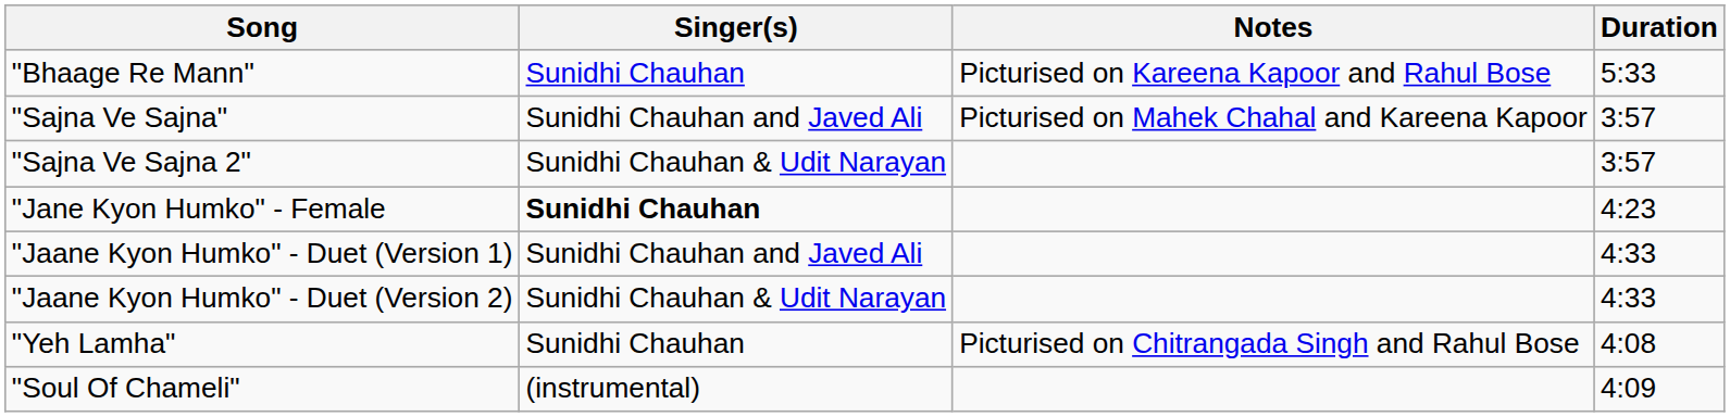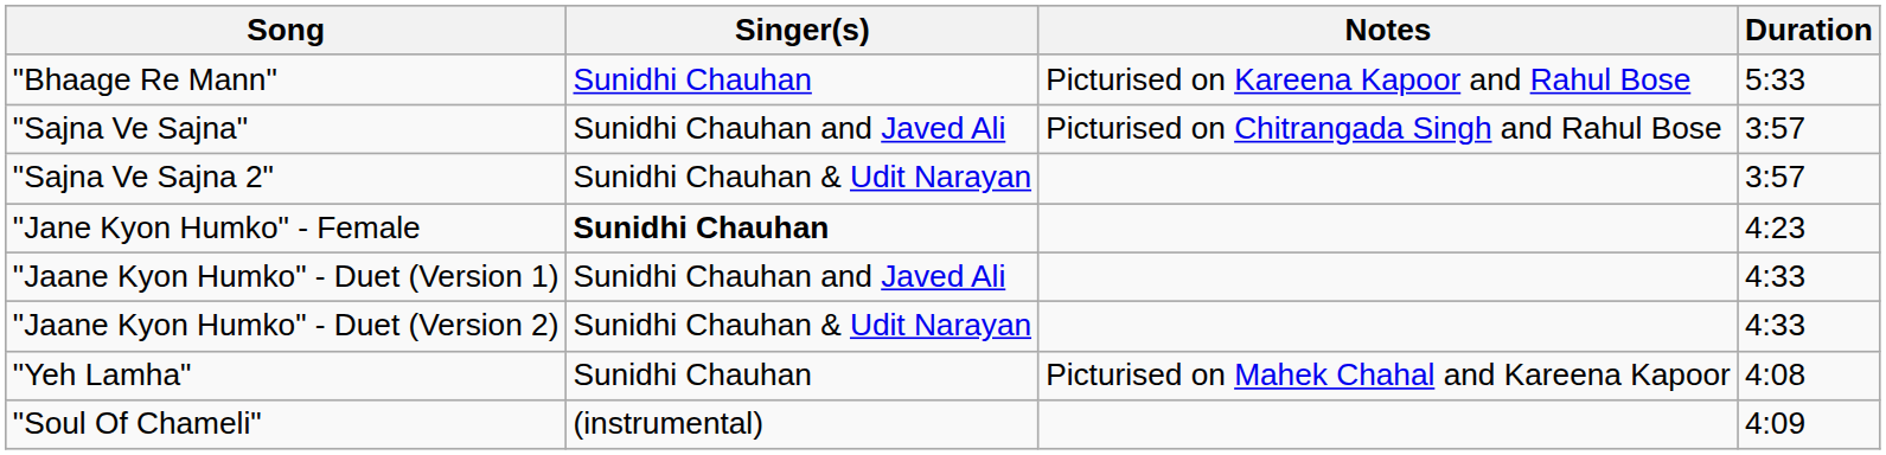 <table class="wikitable">
 <tr>
 <th>Song</th>
 <th>Singer(s)</th>
 <th>Notes</th>
 <th>Duration</th>
 </tr>
 <tr>
 <td>"Bhaage Re Mann"</td>
 <td><a href='#'>Sunidhi Chauhan</a></td>
 <td>Picturised on <a href='#'>Kareena Kapoor</a> and <a href='#'>Rahul Bose</a></td>
 <td>5:33</td>
 </tr>
 <tr>
 <td>"Sajna Ve Sajna"</td>
 <td>Sunidhi Chauhan and <a href='#'>Javed Ali</a></td>
-<td>Picturised on <a href='#'>Mahek Chahal</a> and Kareena Kapoor</td>
+<td>Picturised on <a href='#'>Chitrangada Singh</a> and Rahul Bose</td>
 <td>3:57</td>
 </tr>
 <tr>
 <td>"Sajna Ve Sajna 2"</td>
 <td>Sunidhi Chauhan & <a href='#'>Udit Narayan</a></td>
 <td></td>
 <td>3:57</td>
 </tr>
 <tr>
 <td>"Jane Kyon Humko" - Female</td>
 <td><strong>Sunidhi Chauhan</strong></td>
 <td></td>
 <td>4:23</td>
 </tr>
 <tr>
 <td>"Jaane Kyon Humko" - Duet (Version 1)</td>
 <td>Sunidhi Chauhan and <a href='#'>Javed Ali</a></td>
 <td></td>
 <td>4:33</td>
 </tr>
 <tr>
 <td>"Jaane Kyon Humko" - Duet (Version 2)</td>
 <td>Sunidhi Chauhan & <a href='#'>Udit Narayan</a></td>
 <td></td>
 <td>4:33</td>
 </tr>
 <tr>
 <td>"Yeh Lamha"</td>
 <td>Sunidhi Chauhan</td>
-<td>Picturised on <a href='#'>Chitrangada Singh</a> and Rahul Bose</td>
+<td>Picturised on <a href='#'>Mahek Chahal</a> and Kareena Kapoor</td>
 <td>4:08</td>
 </tr>
 <tr>
 <td>"Soul Of Chameli"</td>
 <td>(instrumental)</td>
 <td></td>
 <td>4:09</td>
 </tr>
 </table>
